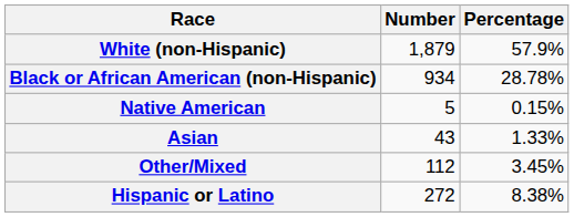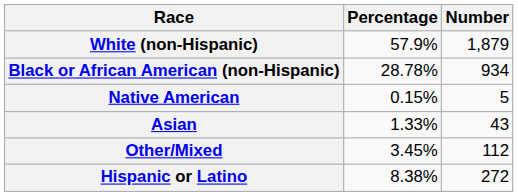 <table class="wikitable" style="text-align:right">
 <tr>
 <th scope="col">Race</th>
+<th scope="col">Percentage</th>
 <th scope="col">Number</th>
-<th scope="col">Percentage</th>
 </tr>
 <tr>
 <th scope="row"><a href='#'>White</a> (non-Hispanic)</th>
+<td>57.9%</td>
 <td>1,879</td>
-<td>57.9%</td>
 </tr>
 <tr>
 <th scope="row"><a href='#'>Black or African American</a> (non-Hispanic)</th>
+<td>28.78%</td>
 <td>934</td>
-<td>28.78%</td>
 </tr>
 <tr>
 <th scope="row"><a href='#'>Native American</a></th>
+<td>0.15%</td>
 <td>5</td>
-<td>0.15%</td>
 </tr>
 <tr>
 <th scope="row"><a href='#'>Asian</a></th>
+<td>1.33%</td>
 <td>43</td>
-<td>1.33%</td>
 </tr>
 <tr>
 <th scope="row"><a href='#'>Other/Mixed</a></th>
+<td>3.45%</td>
 <td>112</td>
-<td>3.45%</td>
 </tr>
 <tr>
 <th scope="row"><a href='#'>Hispanic</a> or <a href='#'>Latino</a></th>
+<td>8.38%</td>
 <td>272</td>
-<td>8.38%</td>
 </tr>
 </table>
